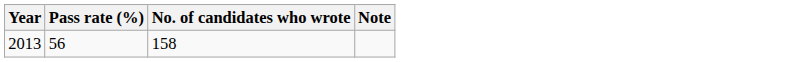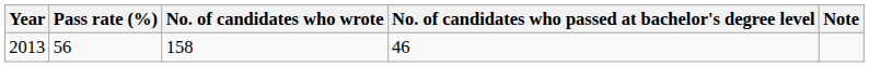 <table class="wikitable">
 <tr>
 <th>Year</th>
 <th>Pass rate (%)</th>
 <th>No. of candidates who wrote</th>
+<th>No. of candidates who passed at bachelor's degree level</th>
 <th>Note</th>
 </tr>
 <tr>
 <td>2013</td>
 <td>56</td>
 <td>158</td>
+<td>46</td>
 <td></td>
 </tr>
 </table>
